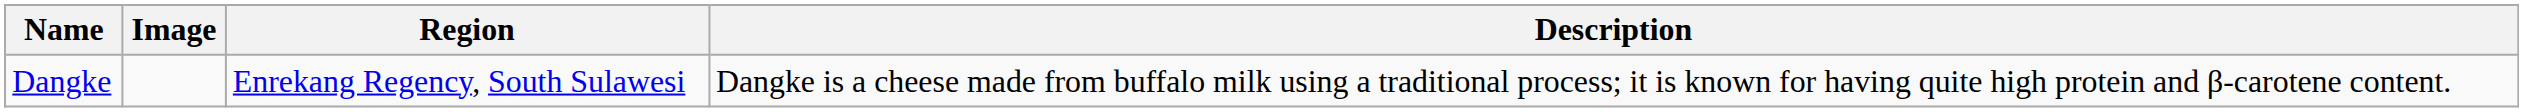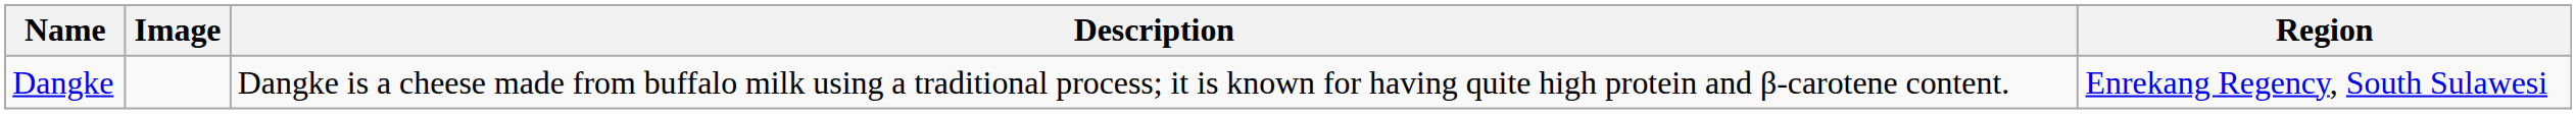 <table class="wikitable sortable" style="width:100%">
 <tr>
 <th>Name</th>
 <th class="unsortable">Image</th>
+<th>Description</th>
 <th>Region</th>
-<th>Description</th>
 </tr>
 <tr>
 <td><a href='#'>Dangke</a></td>
 <td></td>
+<td>Dangke is a cheese made from buffalo milk using a traditional process; it is known for having quite high protein and β-carotene content.</td>
 <td><a href='#'>Enrekang Regency</a>, <a href='#'>South Sulawesi</a></td>
-<td>Dangke is a cheese made from buffalo milk using a traditional process; it is known for having quite high protein and β-carotene content.</td>
 </tr>
 </table>
